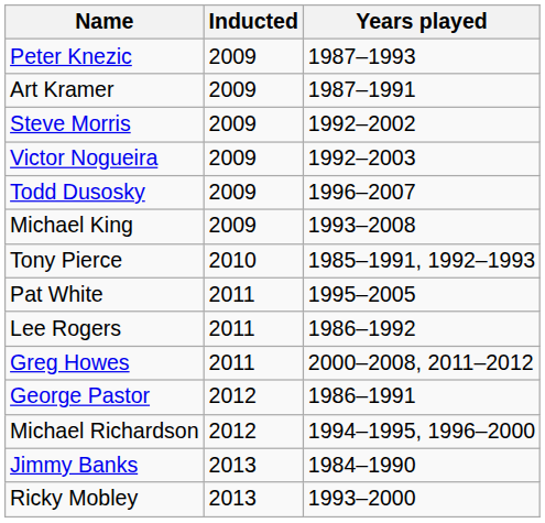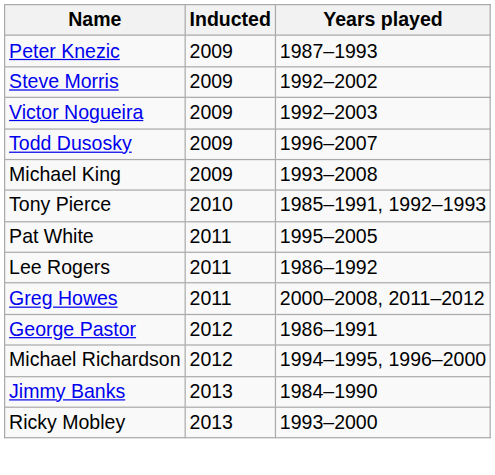 <table class="wikitable">
 <tr>
 <th>Name</th>
 <th>Inducted</th>
 <th>Years played</th>
 </tr>
 <tr>
 <td><a href='#'>Peter Knezic</a></td>
 <td>2009</td>
 <td>1987–1993</td>
-</tr>
-<tr>
-<td>Art Kramer</td>
-<td>2009</td>
-<td>1987–1991</td>
 </tr>
 <tr>
 <td><a href='#'>Steve Morris</a></td>
 <td>2009</td>
 <td>1992–2002</td>
 </tr>
 <tr>
 <td><a href='#'>Victor Nogueira</a></td>
 <td>2009</td>
 <td>1992–2003</td>
 </tr>
 <tr>
 <td><a href='#'>Todd Dusosky</a></td>
 <td>2009</td>
 <td>1996–2007</td>
 </tr>
 <tr>
 <td>Michael King</td>
 <td>2009</td>
 <td>1993–2008</td>
 </tr>
 <tr>
 <td>Tony Pierce</td>
 <td>2010</td>
 <td>1985–1991, 1992–1993</td>
 </tr>
 <tr>
 <td>Pat White</td>
 <td>2011</td>
 <td>1995–2005</td>
 </tr>
 <tr>
 <td>Lee Rogers</td>
 <td>2011</td>
 <td>1986–1992</td>
 </tr>
 <tr>
 <td><a href='#'>Greg Howes</a></td>
 <td>2011</td>
 <td>2000–2008, 2011–2012</td>
 </tr>
 <tr>
 <td><a href='#'>George Pastor</a></td>
 <td>2012</td>
 <td>1986–1991</td>
 </tr>
 <tr>
 <td>Michael Richardson</td>
 <td>2012</td>
 <td>1994–1995, 1996–2000</td>
 </tr>
 <tr>
 <td><a href='#'>Jimmy Banks</a></td>
 <td>2013</td>
 <td>1984–1990</td>
 </tr>
 <tr>
 <td>Ricky Mobley</td>
 <td>2013</td>
 <td>1993–2000</td>
 </tr>
 </table>
